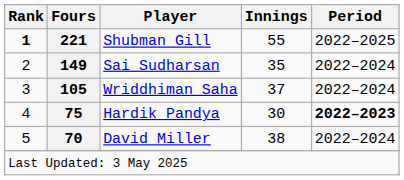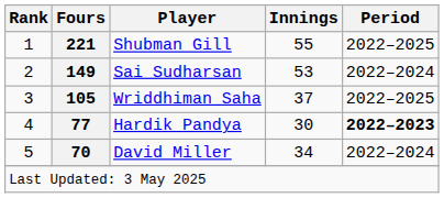 <table class="wikitable sortable">
 <tr>
 <th scope=col>Rank</th>
 <th scope=col>Fours</th>
 <th scope=col>Player</th>
 <th scope=col>Innings</th>
 <th scope=col>Period</th>
 </tr>
 <tr>
-<td align=center><strong>1</strong></td>
+<td align=center>1</td>
 <th scope=row style=text-align:center;>221</th>
 <td><a href='#'>Shubman Gill</a></td>
 <td align="center">55</td>
 <td>2022–2025</td>
 </tr>
 <tr>
 <td align=center>2</td>
 <th scope=row style=text-align:center;>149</th>
 <td><a href='#'>Sai Sudharsan</a></td>
-<td align="center">35</td>
+<td align="center">53</td>
 <td>2022–2024</td>
 </tr>
 <tr>
 <td align=center>3</td>
 <th scope=row style=text-align:center;>105</th>
 <td><a href='#'>Wriddhiman Saha</a></td>
 <td align="center">37</td>
-<td>2022–2024</td>
+<td>2022–2025</td>
 </tr>
 <tr>
 <td align="center">4</td>
-<th scope="row" style="text-align:center;">75</th>
+<th scope="row" style="text-align:center;">77</th>
 <td><a href='#'>Hardik Pandya</a></td>
 <td align="center">30</td>
 <td><strong>2022–2023</strong></td>
 </tr>
 <tr>
 <td align="center">5</td>
 <th>70</th>
 <td><a href='#'>David Miller</a></td>
-<td align="center">38</td>
+<td align="center">34</td>
 <td>2022–2024</td>
 </tr>
 <tr>
 </tr>
 <tr class=sortbottom>
 <td colspan=6><small>Last Updated: 3 May 2025</small></td>
 </tr>
 </table>
